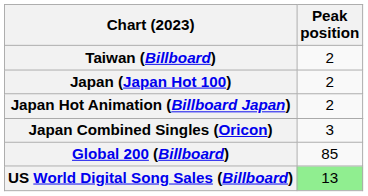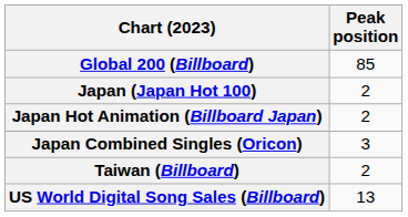 <table class="wikitable sortable plainrowheaders" style="text-align:center">
 <tr>
 <th scope="col">Chart (2023)</th>
 <th scope="col">Peak<br>position</th>
 </tr>
 <tr>
-<th scope="row">Taiwan (<em><a href='#'>Billboard</a></em>)</th>
-<td>2</td>
+<th scope="row"><a href='#'>Global 200</a> (<em><a href='#'>Billboard</a></em>)</th>
+<td>85</td>
 </tr>
 <tr>
 <th scope="row">Japan (<a href='#'>Japan Hot 100</a>)</th>
 <td>2</td>
 </tr>
 <tr>
 <th scope="row">Japan Hot Animation (<em><a href='#'>Billboard Japan</a></em>)</th>
 <td>2</td>
 </tr>
 <tr>
 </tr>
 <tr>
 <th scope="row">Japan Combined Singles (<a href='#'>Oricon</a>)</th>
 <td>3</td>
 </tr>
 <tr>
-<th scope="row"><a href='#'>Global 200</a> (<em><a href='#'>Billboard</a></em>)</th>
-<td>85</td>
+<th scope="row">Taiwan (<em><a href='#'>Billboard</a></em>)</th>
+<td>2</td>
 </tr>
 <tr>
 <th scope="row">US <a href='#'>World Digital Song Sales</a> (<em><a href='#'>Billboard</a></em>)</th>
-<td style="background: lightgreen;">13</td>
+<td>13</td>
 </tr>
 </table>
